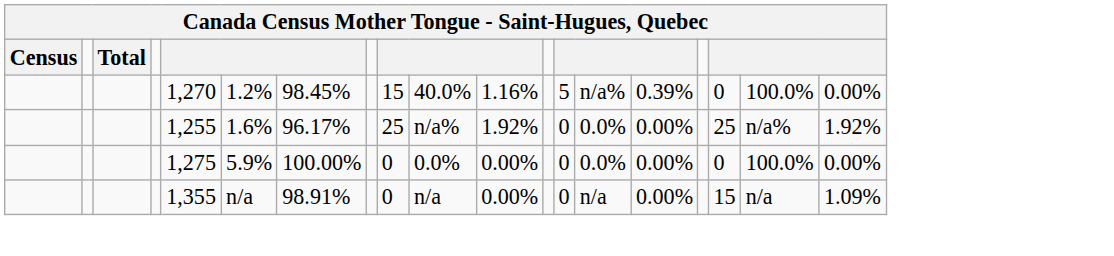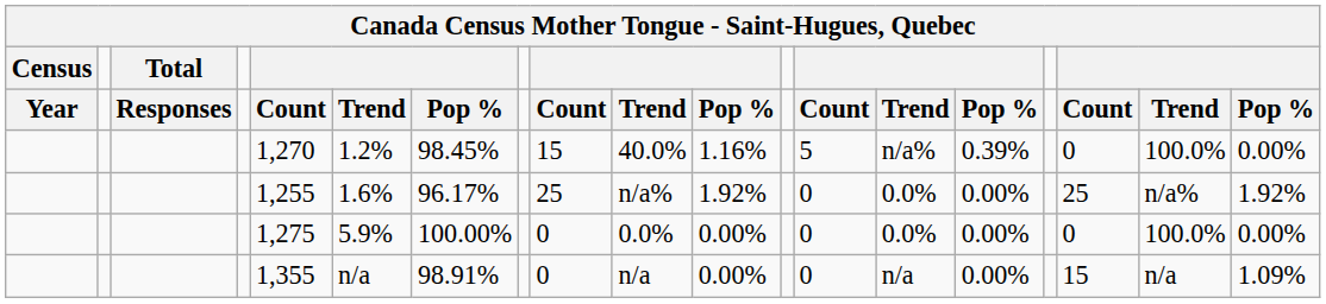 <table class="wikitable">
 <tr>
 <th colspan="19">Canada Census Mother Tongue - Saint-Hugues, Quebec</th>
 </tr>
 <tr>
 <th>Census</th>
 <td></td>
 <th>Total</th>
 <td colspan="1"></td>
 <th colspan="3"></th>
 <td colspan="1"></td>
 <th colspan="3"></th>
 <td colspan="1"></td>
 <th colspan="3"></th>
 <td colspan="1"></td>
 <th colspan="3"></th>
+</tr>
+<tr>
+<th>Year</th>
+<td></td>
+<th>Responses</th>
+<td></td>
+<th>Count</th>
+<th>Trend</th>
+<th>Pop %</th>
+<td></td>
+<th>Count</th>
+<th>Trend</th>
+<th>Pop %</th>
+<td></td>
+<th>Count</th>
+<th>Trend</th>
+<th>Pop %</th>
+<td></td>
+<th>Count</th>
+<th>Trend</th>
+<th>Pop %</th>
 </tr>
 <tr>
 <td></td>
 <td></td>
 <td></td>
 <td></td>
 <td>1,270</td>
 <td> 1.2%</td>
 <td>98.45%</td>
 <td></td>
 <td>15</td>
 <td> 40.0%</td>
 <td>1.16%</td>
 <td></td>
 <td>5</td>
 <td> n/a%</td>
 <td>0.39%</td>
 <td></td>
 <td>0</td>
 <td> 100.0%</td>
 <td>0.00%</td>
 </tr>
 <tr>
 <td></td>
 <td></td>
 <td></td>
 <td></td>
 <td>1,255</td>
 <td> 1.6%</td>
 <td>96.17%</td>
 <td></td>
 <td>25</td>
 <td> n/a%</td>
 <td>1.92%</td>
 <td></td>
 <td>0</td>
 <td> 0.0%</td>
 <td>0.00%</td>
 <td></td>
 <td>25</td>
 <td> n/a%</td>
 <td>1.92%</td>
 </tr>
 <tr>
 <td></td>
 <td></td>
 <td></td>
 <td></td>
 <td>1,275</td>
 <td> 5.9%</td>
 <td>100.00%</td>
 <td></td>
 <td>0</td>
 <td> 0.0%</td>
 <td>0.00%</td>
 <td></td>
 <td>0</td>
 <td> 0.0%</td>
 <td>0.00%</td>
 <td></td>
 <td>0</td>
 <td> 100.0%</td>
 <td>0.00%</td>
 </tr>
 <tr>
 <td></td>
 <td></td>
 <td></td>
 <td></td>
 <td>1,355</td>
 <td>n/a</td>
 <td>98.91%</td>
 <td></td>
 <td>0</td>
 <td>n/a</td>
 <td>0.00%</td>
 <td></td>
 <td>0</td>
 <td>n/a</td>
 <td>0.00%</td>
 <td></td>
 <td>15</td>
 <td>n/a</td>
 <td>1.09%</td>
 </tr>
 </table>
